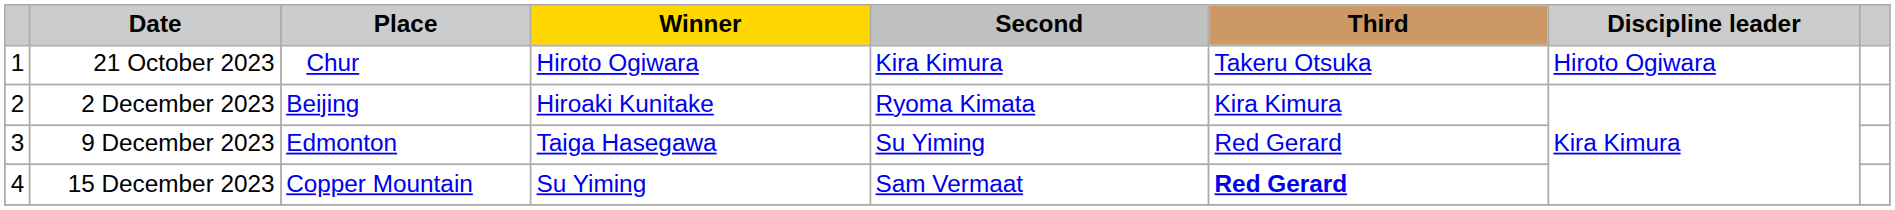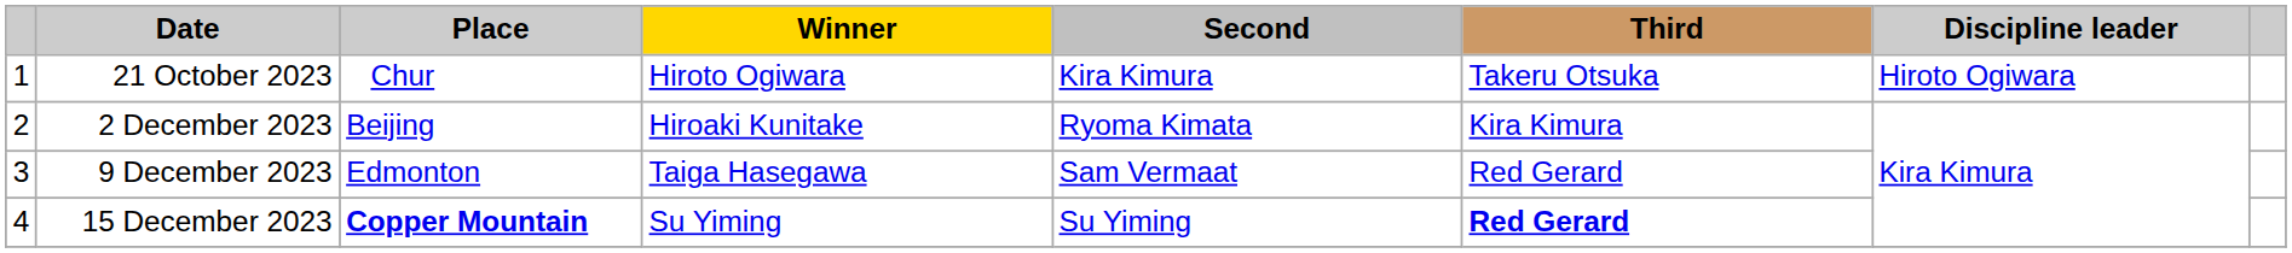 <table class="wikitable plainrowheaders" style="background:#fff; font-size:86%; line-height:16px; border:grey solid 1px; border-collapse:collapse;">
 <tr>
 <th scope="col" style="background:#ccc; width=10 px;"></th>
 <th scope="col" style="background:#ccc; width:135px;">Date</th>
 <th scope="col" style="background:#ccc; width:135px;">Place</th>
 <th scope="col" style="background:gold; width:185px;">Winner</th>
 <th scope="col" style="background:silver; width:185px;">Second</th>
 <th scope="col" style="background:#c96; width:185px;">Third</th>
 <th scope="col" style="background:#ccc; width:170px;">Discipline leader</th>
 <th scope="col" style="background:#ccc; width:10px;"></th>
 </tr>
 <tr>
 <td align="center">1</td>
 <td align="right">21 October 2023</td>
 <td>   <a href='#'>Chur</a></td>
 <td> <a href='#'>Hiroto Ogiwara</a></td>
 <td> <a href='#'>Kira Kimura</a></td>
 <td> <a href='#'>Takeru Otsuka</a></td>
 <td> <a href='#'>Hiroto Ogiwara</a></td>
 <td></td>
 </tr>
 <tr>
 <td align="center">2</td>
 <td align="right">2 December 2023</td>
 <td> <a href='#'>Beijing</a></td>
 <td> <a href='#'>Hiroaki Kunitake</a></td>
 <td> <a href='#'>Ryoma Kimata</a></td>
 <td> <a href='#'>Kira Kimura</a></td>
 <td rowspan=3> <a href='#'>Kira Kimura</a></td>
 <td></td>
 </tr>
 <tr>
 <td align="center">3</td>
 <td align="right">9 December 2023</td>
 <td> <a href='#'>Edmonton</a></td>
 <td> <a href='#'>Taiga Hasegawa</a></td>
-<td> <a href='#'>Su Yiming</a></td>
+<td> <a href='#'>Sam Vermaat</a></td>
 <td> <a href='#'>Red Gerard</a></td>
 <td></td>
 </tr>
 <tr>
 <td align="center">4</td>
 <td align="right">15 December 2023</td>
-<td> <a href='#'>Copper Mountain</a></td>
+<td><strong> <a href='#'>Copper Mountain</a></strong></td>
 <td> <a href='#'>Su Yiming</a></td>
-<td> <a href='#'>Sam Vermaat</a></td>
+<td> <a href='#'>Su Yiming</a></td>
 <td><strong> <a href='#'>Red Gerard</a></strong></td>
 <td></td>
 </tr>
 </table>
